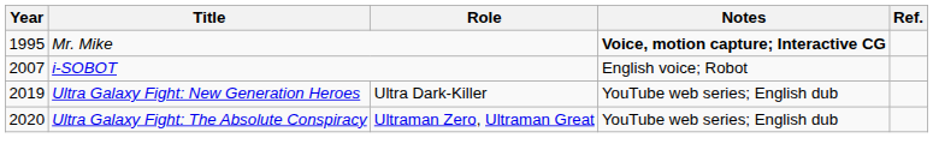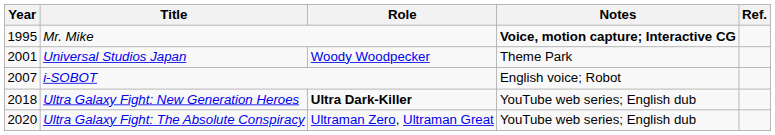 <table class="wikitable">
 <tr>
 <th>Year</th>
 <th>Title</th>
 <th>Role</th>
 <th>Notes</th>
 <th>Ref.</th>
 </tr>
 <tr>
 <td>1995</td>
 <td colspan="2"><em>Mr. Mike</em></td>
 <td><strong>Voice, motion capture; Interactive CG</strong></td>
 <td></td>
 </tr>
 <tr>
+<td>2001</td>
+<td><em><a href='#'>Universal Studios Japan</a></em></td>
+<td><a href='#'>Woody Woodpecker</a></td>
+<td>Theme Park</td>
+<td></td>
+</tr>
+<tr>
 <td>2007</td>
 <td colspan="2"><em><a href='#'>i-SOBOT</a></em></td>
 <td>English voice; Robot</td>
 <td></td>
 </tr>
 <tr>
-<td>2019</td>
+<td>2018</td>
 <td><em><a href='#'>Ultra Galaxy Fight: New Generation Heroes</a></em></td>
-<td>Ultra Dark-Killer</td>
+<td><strong>Ultra Dark-Killer</strong></td>
 <td>YouTube web series; English dub</td>
 <td></td>
 </tr>
 <tr>
 <td>2020</td>
 <td><em><a href='#'>Ultra Galaxy Fight: The Absolute Conspiracy</a></em></td>
 <td><a href='#'>Ultraman Zero</a>, <a href='#'>Ultraman Great</a></td>
 <td>YouTube web series; English dub</td>
 <td></td>
 </tr>
 </table>
